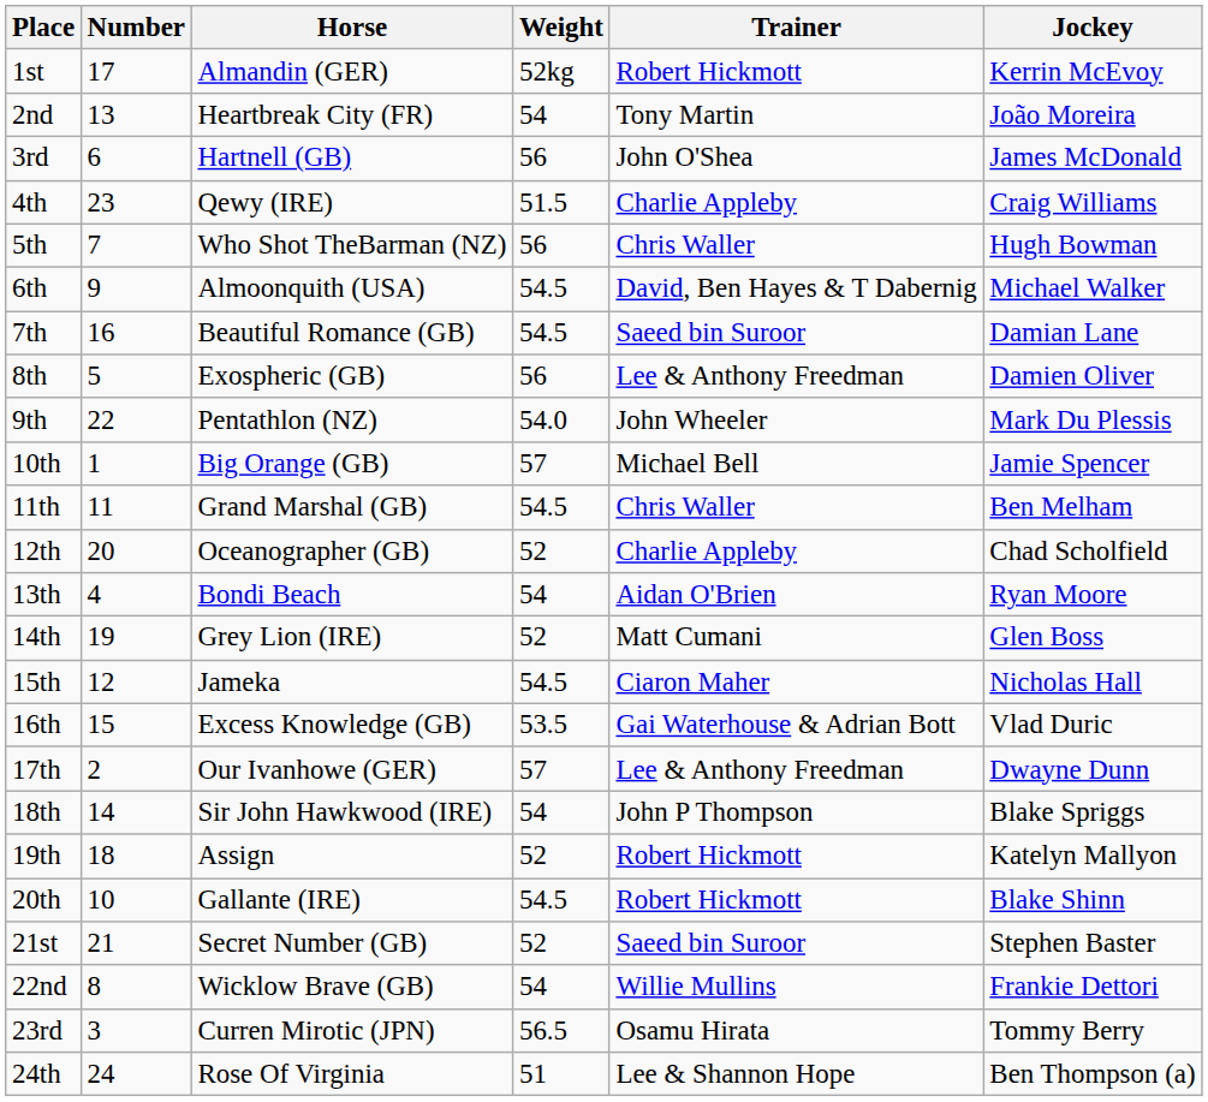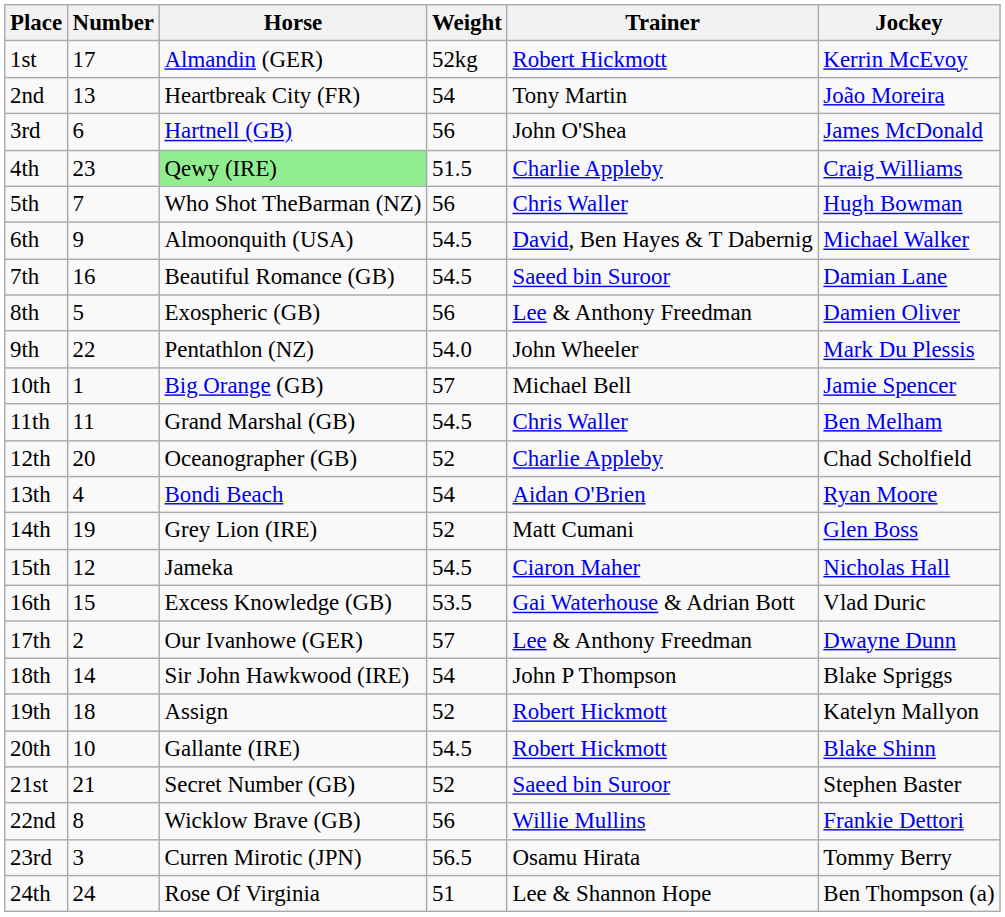 <table | class="sortable wikitable">
 <tr>
 <th>Place</th>
 <th>Number</th>
 <th>Horse</th>
 <th>Weight</th>
 <th>Trainer</th>
 <th>Jockey</th>
 </tr>
 <tr>
 <td>1st</td>
 <td>17</td>
 <td><a href='#'>Almandin</a> (GER)</td>
 <td>52kg</td>
 <td><a href='#'>Robert Hickmott</a></td>
 <td><a href='#'>Kerrin McEvoy</a></td>
 </tr>
 <tr>
 <td>2nd</td>
 <td>13</td>
 <td>Heartbreak City (FR)</td>
 <td>54</td>
 <td>Tony Martin</td>
 <td><a href='#'>João Moreira</a></td>
 </tr>
 <tr>
 <td>3rd</td>
 <td>6</td>
 <td><a href='#'>Hartnell (GB)</a></td>
 <td>56</td>
 <td>John O'Shea</td>
 <td><a href='#'>James McDonald</a></td>
 </tr>
 <tr>
 <td>4th</td>
 <td>23</td>
-<td>Qewy (IRE)</td>
+<td style="background: lightgreen;">Qewy (IRE)</td>
 <td>51.5</td>
 <td><a href='#'>Charlie Appleby</a></td>
 <td><a href='#'>Craig Williams</a></td>
 </tr>
 <tr>
 <td>5th</td>
 <td>7</td>
 <td>Who Shot TheBarman (NZ)</td>
 <td>56</td>
 <td><a href='#'>Chris Waller</a></td>
 <td><a href='#'>Hugh Bowman</a></td>
 </tr>
 <tr>
 <td>6th</td>
 <td>9</td>
 <td>Almoonquith (USA)</td>
 <td>54.5</td>
 <td><a href='#'>David</a>, Ben Hayes & T Dabernig</td>
 <td><a href='#'>Michael Walker</a></td>
 </tr>
 <tr>
 <td>7th</td>
 <td>16</td>
 <td>Beautiful Romance (GB)</td>
 <td>54.5</td>
 <td><a href='#'>Saeed bin Suroor</a></td>
 <td><a href='#'>Damian Lane</a></td>
 </tr>
 <tr>
 <td>8th</td>
 <td>5</td>
 <td>Exospheric (GB)</td>
 <td>56</td>
 <td><a href='#'>Lee</a> & Anthony Freedman</td>
 <td><a href='#'>Damien Oliver</a></td>
 </tr>
 <tr>
 <td>9th</td>
 <td>22</td>
 <td>Pentathlon (NZ)</td>
 <td>54.0</td>
 <td>John Wheeler</td>
 <td><a href='#'>Mark Du Plessis</a></td>
 </tr>
 <tr>
 <td>10th</td>
 <td>1</td>
 <td><a href='#'>Big Orange</a> (GB)</td>
 <td>57</td>
 <td>Michael Bell</td>
 <td><a href='#'>Jamie Spencer</a></td>
 </tr>
 <tr>
 <td>11th</td>
 <td>11</td>
 <td>Grand Marshal (GB)</td>
 <td>54.5</td>
 <td><a href='#'>Chris Waller</a></td>
 <td><a href='#'>Ben Melham</a></td>
 </tr>
 <tr>
 <td>12th</td>
 <td>20</td>
 <td>Oceanographer (GB)</td>
 <td>52</td>
 <td><a href='#'>Charlie Appleby</a></td>
 <td>Chad Scholfield</td>
 </tr>
 <tr>
 <td>13th</td>
 <td>4</td>
 <td><a href='#'>Bondi Beach</a></td>
 <td>54</td>
 <td><a href='#'>Aidan O'Brien</a></td>
 <td><a href='#'>Ryan Moore</a></td>
 </tr>
 <tr>
 <td>14th</td>
 <td>19</td>
 <td>Grey Lion (IRE)</td>
 <td>52</td>
 <td>Matt Cumani</td>
 <td><a href='#'>Glen Boss</a></td>
 </tr>
 <tr>
 <td>15th</td>
 <td>12</td>
 <td>Jameka</td>
 <td>54.5</td>
 <td><a href='#'>Ciaron Maher</a></td>
 <td><a href='#'>Nicholas Hall</a></td>
 </tr>
 <tr>
 <td>16th</td>
 <td>15</td>
 <td>Excess Knowledge (GB)</td>
 <td>53.5</td>
 <td><a href='#'>Gai Waterhouse</a> & Adrian Bott</td>
 <td>Vlad Duric</td>
 </tr>
 <tr>
 <td>17th</td>
 <td>2</td>
 <td>Our Ivanhowe (GER)</td>
 <td>57</td>
 <td><a href='#'>Lee</a> & Anthony Freedman</td>
 <td><a href='#'>Dwayne Dunn</a></td>
 </tr>
 <tr>
 <td>18th</td>
 <td>14</td>
 <td>Sir John Hawkwood (IRE)</td>
 <td>54</td>
 <td>John P Thompson</td>
 <td>Blake Spriggs</td>
 </tr>
 <tr>
 <td>19th</td>
 <td>18</td>
 <td>Assign</td>
 <td>52</td>
 <td><a href='#'>Robert Hickmott</a></td>
 <td>Katelyn Mallyon</td>
 </tr>
 <tr>
 <td>20th</td>
 <td>10</td>
 <td>Gallante (IRE)</td>
 <td>54.5</td>
 <td><a href='#'>Robert Hickmott</a></td>
 <td><a href='#'>Blake Shinn</a></td>
 </tr>
 <tr>
 <td>21st</td>
 <td>21</td>
 <td>Secret Number (GB)</td>
 <td>52</td>
 <td><a href='#'>Saeed bin Suroor</a></td>
 <td>Stephen Baster</td>
 </tr>
 <tr>
 <td>22nd</td>
 <td>8</td>
 <td>Wicklow Brave (GB)</td>
-<td>54</td>
+<td>56</td>
 <td><a href='#'>Willie Mullins</a></td>
 <td><a href='#'>Frankie Dettori</a></td>
 </tr>
 <tr>
 <td>23rd</td>
 <td>3</td>
 <td>Curren Mirotic (JPN)</td>
 <td>56.5</td>
 <td>Osamu Hirata</td>
 <td>Tommy Berry</td>
 </tr>
 <tr>
 <td>24th</td>
 <td>24</td>
 <td>Rose Of Virginia</td>
 <td>51</td>
 <td>Lee & Shannon Hope</td>
 <td>Ben Thompson (a)</td>
 </tr>
 </table>
